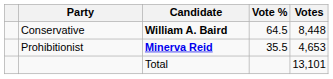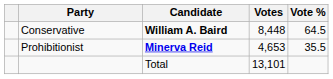 <table class="wikitable">
 <tr>
 <th></th>
 <th scope="col" width="175">Party</th>
 <th scope="col" width="150">Candidate</th>
+<th>Votes</th>
 <th>Vote %</th>
-<th>Votes</th>
 </tr>
 <tr>
 <td>   </td>
 <td>Conservative</td>
 <td><strong>William A. Baird</strong></td>
+<td align=right>8,448</td>
 <td align=right>64.5</td>
-<td align=right>8,448</td>
 </tr>
 <tr>
 <td>   </td>
 <td>Prohibitionist</td>
 <td><strong><a href='#'>Minerva Reid</a></strong></td>
+<td align=right>4,653</td>
 <td align=right>35.5</td>
-<td align=right>4,653</td>
 </tr>
 <tr>
 <td></td>
 <td></td>
 <td>Total</td>
+<td align=right>13,101</td>
 <td></td>
-<td align=right>13,101</td>
 </tr>
 </table>
